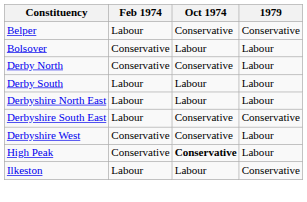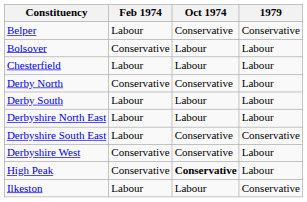 <table class="wikitable">
 <tr>
 <th>Constituency</th>
 <th>Feb 1974</th>
 <th>Oct 1974</th>
 <th>1979</th>
 </tr>
 <tr>
 <td><a href='#'>Belper</a></td>
 <td bgcolor=>Labour</td>
 <td bgcolor=>Conservative</td>
 <td bgcolor=>Conservative</td>
 </tr>
 <tr>
 <td><a href='#'>Bolsover</a></td>
 <td bgcolor=>Conservative</td>
+<td bgcolor=>Labour</td>
+<td bgcolor=>Labour</td>
+</tr>
+<tr>
+<td><a href='#'>Chesterfield</a></td>
+<td bgcolor=>Labour</td>
 <td bgcolor=>Labour</td>
 <td bgcolor=>Labour</td>
 </tr>
 <tr>
 <td><a href='#'>Derby North</a></td>
 <td bgcolor=>Conservative</td>
 <td bgcolor=>Conservative</td>
 <td bgcolor=>Labour</td>
 </tr>
 <tr>
 <td><a href='#'>Derby South</a></td>
 <td bgcolor=>Labour</td>
 <td bgcolor=>Labour</td>
 <td bgcolor=>Labour</td>
 </tr>
 <tr>
 <td><a href='#'>Derbyshire North East</a></td>
 <td bgcolor=>Labour</td>
 <td bgcolor=>Labour</td>
 <td bgcolor=>Labour</td>
 </tr>
 <tr>
 <td><a href='#'>Derbyshire South East</a></td>
 <td bgcolor=>Labour</td>
 <td bgcolor=>Conservative</td>
 <td bgcolor=>Conservative</td>
 </tr>
 <tr>
 <td><a href='#'>Derbyshire West</a></td>
 <td bgcolor=>Conservative</td>
 <td bgcolor=>Conservative</td>
 <td bgcolor=>Labour</td>
 </tr>
 <tr>
 <td><a href='#'>High Peak</a></td>
 <td bgcolor=>Conservative</td>
 <td bgcolor=><strong>Conservative</strong></td>
 <td bgcolor=>Labour</td>
 </tr>
 <tr>
 <td><a href='#'>Ilkeston</a></td>
 <td bgcolor=>Labour</td>
 <td bgcolor=>Labour</td>
 <td bgcolor=>Conservative</td>
 </tr>
 </table>
